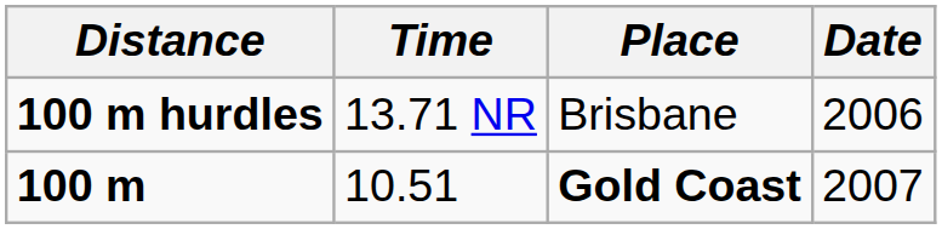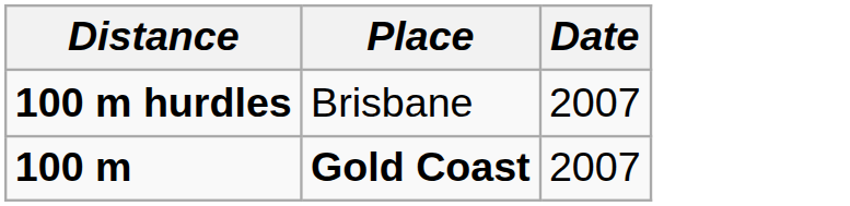 <table class="wikitable">
 <tr>
 <th><em>Distance</em></th>
-<th><em>Time</em></th>
 <th><em>Place</em></th>
 <th><em>Date</em></th>
 </tr>
 <tr>
 <td><strong>100 m hurdles</strong></td>
-<td>13.71 <a href='#'>NR</a></td>
 <td>Brisbane</td>
-<td>2006</td>
+<td>2007</td>
 </tr>
 <tr>
 <td><strong>100 m</strong></td>
-<td>10.51</td>
 <td><strong>Gold Coast</strong></td>
 <td>2007</td>
 </tr>
 </table>
